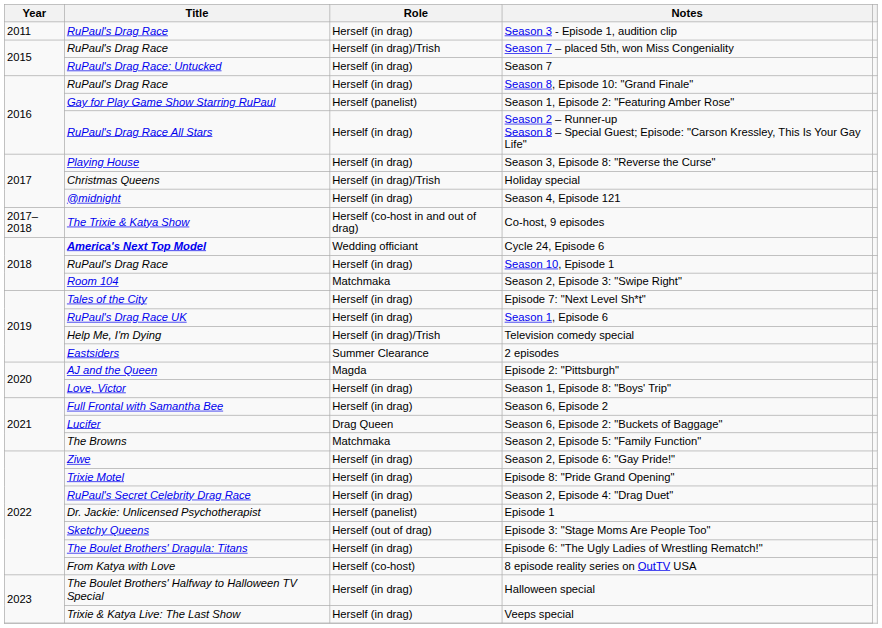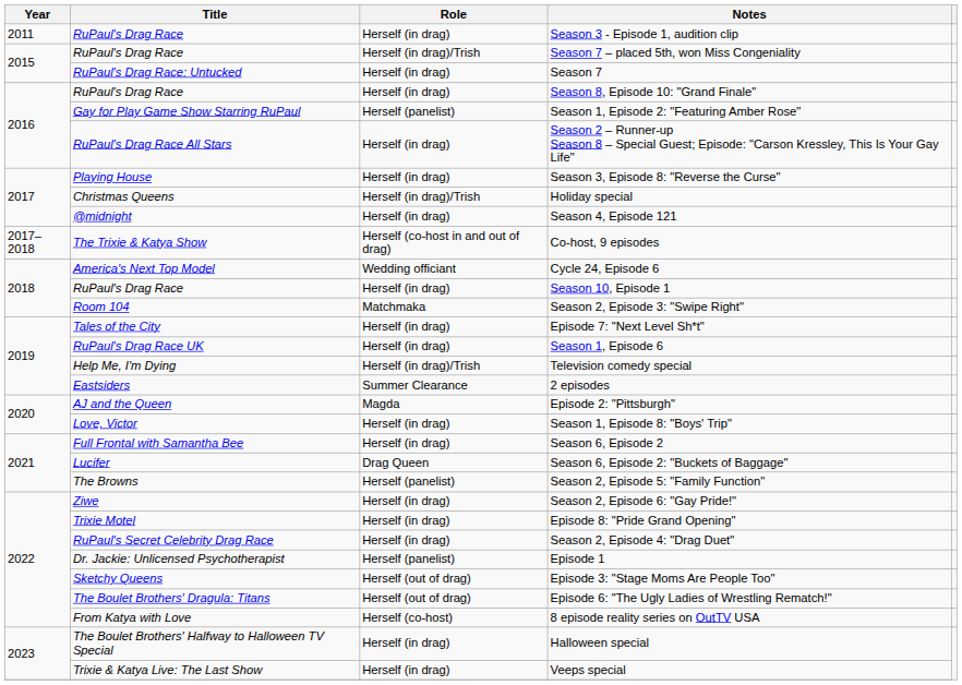 <table class="wikitable plainrowheaders" style="text-align:left;">
 <tr>
 <th>Year</th>
 <th>Title</th>
 <th>Role</th>
 <th>Notes</th>
 <th></th>
 </tr>
 <tr>
 <td>2011</td>
 <td><em><a href='#'>RuPaul's Drag Race</a></em></td>
 <td>Herself (in drag)</td>
 <td><a href='#'>Season 3</a> - Episode 1, audition clip</td>
 <td></td>
 </tr>
 <tr>
 <td rowspan="2">2015</td>
 <td><em>RuPaul's Drag Race</em></td>
 <td>Herself (in drag)/Trish</td>
 <td><a href='#'>Season 7</a> – placed 5th, won Miss Congeniality</td>
 <td></td>
 </tr>
 <tr>
 <td><em><a href='#'>RuPaul's Drag Race: Untucked</a></em></td>
 <td>Herself (in drag)</td>
 <td>Season 7</td>
 <td></td>
 </tr>
 <tr>
 <td rowspan="3">2016</td>
 <td><em>RuPaul's Drag Race</em></td>
 <td>Herself (in drag)</td>
 <td><a href='#'>Season 8</a>, Episode 10: "Grand Finale"</td>
 <td></td>
 </tr>
 <tr>
 <td><em><a href='#'>Gay for Play Game Show Starring RuPaul</a></em></td>
 <td>Herself (panelist)</td>
 <td>Season 1, Episode 2: "Featuring Amber Rose"</td>
 <td></td>
 </tr>
 <tr>
 <td><em><a href='#'>RuPaul's Drag Race All Stars</a></em></td>
 <td>Herself (in drag)</td>
 <td><a href='#'>Season 2</a> – Runner-up<br><a href='#'>Season 8</a> – Special Guest; Episode: "Carson Kressley, This Is Your Gay Life"</td>
 <td></td>
 </tr>
 <tr>
 <td rowspan="3">2017</td>
 <td><em><a href='#'>Playing House</a></em></td>
 <td>Herself (in drag)</td>
 <td>Season 3, Episode 8: "Reverse the Curse"</td>
 <td></td>
 </tr>
 <tr>
 <td><em>Christmas Queens</em></td>
 <td>Herself (in drag)/Trish</td>
 <td>Holiday special</td>
 <td></td>
 </tr>
 <tr>
 <td><em><a href='#'>@midnight</a></em></td>
 <td>Herself (in drag)</td>
 <td>Season 4, Episode 121</td>
 <td></td>
 </tr>
 <tr>
 <td>2017–2018</td>
 <td><em><a href='#'>The Trixie & Katya Show</a></em></td>
 <td>Herself (co-host in and out of drag)</td>
 <td>Co-host, 9 episodes</td>
 <td></td>
 </tr>
 <tr>
 <td rowspan="3">2018</td>
-<td><strong><em><a href='#'>America's Next Top Model</a></em></strong></td>
+<td><em><a href='#'>America's Next Top Model</a></em></td>
 <td>Wedding officiant</td>
 <td>Cycle 24, Episode 6</td>
 <td></td>
 </tr>
 <tr>
 <td><em>RuPaul's Drag Race</em></td>
 <td>Herself (in drag)</td>
 <td><a href='#'>Season 10</a>, Episode 1</td>
 <td></td>
 </tr>
 <tr>
 <td><em><a href='#'>Room 104</a></em></td>
 <td>Matchmaka</td>
 <td>Season 2, Episode 3: "Swipe Right"</td>
 <td></td>
 </tr>
 <tr>
 <td rowspan="4">2019</td>
 <td><em><a href='#'>Tales of the City</a></em></td>
 <td>Herself (in drag)</td>
 <td>Episode 7: "Next Level Sh*t"</td>
 <td></td>
 </tr>
 <tr>
 <td><em><a href='#'>RuPaul's Drag Race UK</a></em></td>
 <td>Herself (in drag)</td>
 <td><a href='#'>Season 1</a>, Episode 6</td>
 <td></td>
 </tr>
 <tr>
 <td><em>Help Me, I'm Dying</em></td>
 <td>Herself (in drag)/Trish</td>
 <td>Television comedy special</td>
 <td></td>
 </tr>
 <tr>
 <td><em><a href='#'>Eastsiders</a></em></td>
 <td>Summer Clearance</td>
 <td>2 episodes</td>
 <td></td>
 </tr>
 <tr>
 <td rowspan="2">2020</td>
 <td><em><a href='#'>AJ and the Queen</a></em></td>
 <td>Magda</td>
 <td>Episode 2: "Pittsburgh"</td>
 <td></td>
 </tr>
 <tr>
 <td><em><a href='#'>Love, Victor</a></em></td>
 <td>Herself (in drag)</td>
 <td>Season 1, Episode 8: "Boys' Trip"</td>
 <td></td>
 </tr>
 <tr>
 <td rowspan="3">2021</td>
 <td><em><a href='#'>Full Frontal with Samantha Bee</a></em></td>
 <td>Herself (in drag)</td>
 <td>Season 6, Episode 2</td>
 <td></td>
 </tr>
 <tr>
 <td><em><a href='#'>Lucifer</a></em></td>
 <td>Drag Queen</td>
 <td>Season 6, Episode 2: "Buckets of Baggage"</td>
 <td></td>
 </tr>
 <tr>
 <td><em>The Browns</em></td>
-<td>Matchmaka</td>
+<td>Herself (panelist)</td>
 <td>Season 2, Episode 5: "Family Function"</td>
 <td></td>
 </tr>
 <tr>
 <td rowspan="7">2022</td>
 <td><em><a href='#'>Ziwe</a></em></td>
 <td>Herself (in drag)</td>
 <td>Season 2, Episode 6: "Gay Pride!"</td>
 <td></td>
 </tr>
 <tr>
 <td><em><a href='#'>Trixie Motel</a></em></td>
 <td>Herself (in drag)</td>
 <td>Episode 8: "Pride Grand Opening"</td>
 <td></td>
 </tr>
 <tr>
 <td><em><a href='#'>RuPaul's Secret Celebrity Drag Race</a></em></td>
 <td>Herself (in drag)</td>
 <td>Season 2, Episode 4: "Drag Duet"</td>
 <td></td>
 </tr>
 <tr>
 <td><em>Dr. Jackie: Unlicensed Psychotherapist</em></td>
 <td>Herself (panelist)</td>
 <td>Episode 1</td>
 <td></td>
 </tr>
 <tr>
 <td><em><a href='#'>Sketchy Queens</a></em></td>
 <td>Herself (out of drag)</td>
 <td>Episode 3: "Stage Moms Are People Too"</td>
 <td></td>
 </tr>
 <tr>
 <td><em><a href='#'>The Boulet Brothers' Dragula: Titans</a></em></td>
-<td>Herself (in drag)</td>
+<td>Herself (out of drag)</td>
 <td>Episode 6: "The Ugly Ladies of Wrestling Rematch!"</td>
 <td></td>
 </tr>
 <tr>
 <td><em>From Katya with Love</em></td>
 <td>Herself (co-host)</td>
 <td>8 episode reality series on <a href='#'>OutTV</a> USA</td>
 <td></td>
 </tr>
 <tr>
 <td rowspan="2">2023</td>
 <td><em>The Boulet Brothers' Halfway to Halloween TV Special</em></td>
 <td>Herself (in drag)</td>
 <td>Halloween special</td>
 </tr>
 <tr>
 <td><em>Trixie & Katya Live: The Last Show</em></td>
 <td>Herself (in drag)</td>
 <td>Veeps special</td>
 </tr>
 <tr>
 </tr>
 </table>
